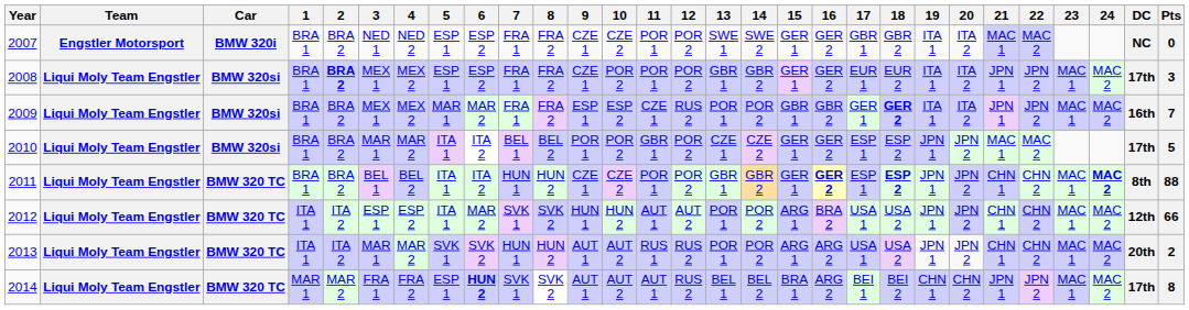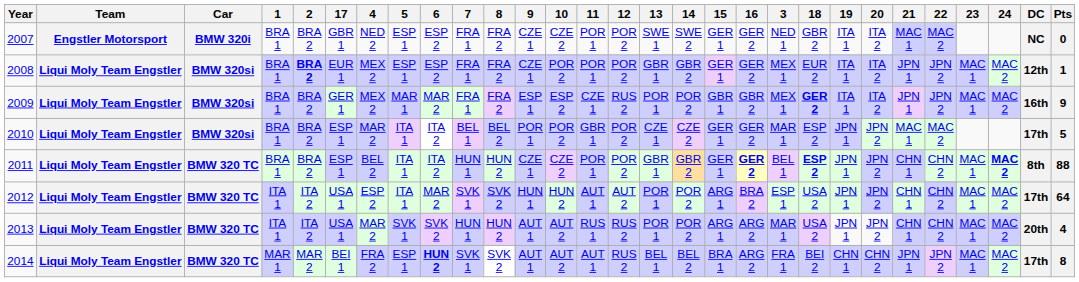 <table class="wikitable" style="text-align:center; font-size:85%">
 <tr>
 <th>Year</th>
 <th>Team</th>
 <th>Car</th>
 <th>1</th>
 <th>2</th>
-<th>3</th>
+<th>17</th>
 <th>4</th>
 <th>5</th>
 <th>6</th>
 <th>7</th>
 <th>8</th>
 <th>9</th>
 <th>10</th>
 <th>11</th>
 <th>12</th>
 <th>13</th>
 <th>14</th>
 <th>15</th>
 <th>16</th>
-<th>17</th>
+<th>3</th>
 <th>18</th>
 <th>19</th>
 <th>20</th>
 <th>21</th>
 <th>22</th>
 <th>23</th>
 <th>24</th>
 <th>DC</th>
 <th>Pts</th>
 </tr>
 <tr>
 <td><a href='#'>2007</a></td>
 <th><a href='#'>Engstler Motorsport</a></th>
 <th><a href='#'>BMW 320i</a></th>
 <td><a href='#'>BRA<br>1</a></td>
 <td><a href='#'>BRA<br>2</a></td>
-<td><a href='#'>NED<br>1</a></td>
+<td><a href='#'>GBR<br>1</a></td>
 <td><a href='#'>NED<br>2</a></td>
 <td><a href='#'>ESP<br>1</a></td>
 <td><a href='#'>ESP<br>2</a></td>
 <td><a href='#'>FRA<br>1</a></td>
 <td><a href='#'>FRA<br>2</a></td>
 <td><a href='#'>CZE<br>1</a></td>
 <td><a href='#'>CZE<br>2</a></td>
 <td><a href='#'>POR<br>1</a></td>
 <td><a href='#'>POR<br>2</a></td>
 <td><a href='#'>SWE<br>1</a></td>
 <td><a href='#'>SWE<br>2</a></td>
 <td><a href='#'>GER<br>1</a></td>
 <td><a href='#'>GER<br>2</a></td>
-<td><a href='#'>GBR<br>1</a></td>
+<td><a href='#'>NED<br>1</a></td>
 <td><a href='#'>GBR<br>2</a></td>
 <td><a href='#'>ITA<br>1</a></td>
 <td><a href='#'>ITA<br>2</a></td>
 <td style="background:#cfcfff;"><a href='#'>MAC<br>1</a><br></td>
 <td style="background:#cfcfff;"><a href='#'>MAC<br>2</a><br></td>
 <td></td>
 <td></td>
 <th>NC</th>
 <th>0</th>
 </tr>
 <tr>
 <td><a href='#'>2008</a></td>
 <th><a href='#'>Liqui Moly Team Engstler</a></th>
 <th><a href='#'>BMW 320si</a></th>
 <td style="background:#cfcfff;"><a href='#'>BRA<br>1</a><br></td>
 <td style="background:#cfcfff;"><strong><a href='#'>BRA<br>2</a><br></strong></td>
-<td style="background:#cfcfff;"><a href='#'>MEX<br>1</a><br></td>
+<td style="background:#cfcfff;"><a href='#'>EUR<br>1</a><br></td>
 <td style="background:#cfcfff;"><a href='#'>MEX<br>2</a><br></td>
 <td style="background:#cfcfff;"><a href='#'>ESP<br>1</a><br></td>
 <td style="background:#cfcfff;"><a href='#'>ESP<br>2</a><br></td>
 <td style="background:#cfcfff;"><a href='#'>FRA<br>1</a><br></td>
 <td style="background:#cfcfff;"><a href='#'>FRA<br>2</a><br></td>
 <td style="background:#cfcfff;"><a href='#'>CZE<br>1</a><br></td>
 <td style="background:#cfcfff;"><a href='#'>POR<br>2</a><br></td>
 <td style="background:#cfcfff;"><a href='#'>POR<br>1</a><br></td>
 <td style="background:#cfcfff;"><a href='#'>POR<br>2</a><br></td>
 <td style="background:#cfcfff;"><a href='#'>GBR<br>1</a><br></td>
 <td style="background:#cfcfff;"><a href='#'>GBR<br>2</a><br></td>
 <td style="background:#efcfff;"><a href='#'>GER<br>1</a><br> </td>
 <td style="background:#cfcfff;"><a href='#'>GER<br>2</a><br></td>
-<td style="background:#cfcfff;"><a href='#'>EUR<br>1</a><br></td>
+<td style="background:#cfcfff;"><a href='#'>MEX<br>1</a><br></td>
 <td style="background:#cfcfff;"><a href='#'>EUR<br>2</a><br></td>
 <td style="background:#cfcfff;"><a href='#'>ITA<br>1</a><br></td>
 <td style="background:#cfcfff;"><a href='#'>ITA<br>2</a><br></td>
 <td style="background:#cfcfff;"><a href='#'>JPN<br>1</a><br></td>
 <td style="background:#cfcfff;"><a href='#'>JPN<br>2</a><br></td>
 <td style="background:#cfcfff;"><a href='#'>MAC<br>1</a><br></td>
 <td style="background:#dfffdf;"><a href='#'>MAC<br>2</a><br></td>
-<th>17th</th>
-<th>3</th>
+<th>12th</th>
+<th>1</th>
 </tr>
 <tr>
 <td><a href='#'>2009</a></td>
 <th><a href='#'>Liqui Moly Team Engstler</a></th>
 <th><a href='#'>BMW 320si</a></th>
 <td style="background:#cfcfff;"><a href='#'>BRA<br>1</a><br></td>
 <td style="background:#cfcfff;"><a href='#'>BRA<br>2</a><br></td>
-<td style="background:#cfcfff;"><a href='#'>MEX<br>1</a><br></td>
+<td style="background:#dfffdf;"><a href='#'>GER<br>1</a><br> </td>
 <td style="background:#cfcfff;"><a href='#'>MEX<br>2</a><br></td>
 <td style="background:#cfcfff;"><a href='#'>MAR<br>1</a><br></td>
 <td style="background:#dfffdf;"><a href='#'>MAR<br>2</a><br></td>
 <td style="background:#dfffdf;"><a href='#'>FRA<br>1</a><br></td>
 <td style="background:#efcfff;"><a href='#'>FRA<br>2</a><br></td>
 <td style="background:#cfcfff;"><a href='#'>ESP<br>1</a><br></td>
 <td style="background:#cfcfff;"><a href='#'>ESP<br>2</a><br></td>
 <td style="background:#cfcfff;"><a href='#'>CZE<br>1</a><br></td>
 <td style="background:#cfcfff;"><a href='#'>RUS<br>2</a><br></td>
 <td style="background:#cfcfff;"><a href='#'>POR<br>1</a><br></td>
 <td style="background:#cfcfff;"><a href='#'>POR<br>2</a><br></td>
 <td style="background:#cfcfff;"><a href='#'>GBR<br>1</a><br></td>
 <td style="background:#cfcfff;"><a href='#'>GBR<br>2</a><br></td>
-<td style="background:#dfffdf;"><a href='#'>GER<br>1</a><br> </td>
+<td style="background:#cfcfff;"><a href='#'>MEX<br>1</a><br></td>
 <td style="background:#cfcfff;"><strong><a href='#'>GER<br>2</a></strong><br></td>
 <td style="background:#cfcfff;"><a href='#'>ITA<br>1</a><br></td>
 <td style="background:#cfcfff;"><a href='#'>ITA<br>2</a><br></td>
 <td style="background:#efcfff;"><a href='#'>JPN<br>1</a><br></td>
 <td style="background:#cfcfff;"><a href='#'>JPN<br>2</a><br></td>
 <td style="background:#cfcfff;"><a href='#'>MAC<br>1</a><br></td>
 <td style="background:#cfcfff;"><a href='#'>MAC<br>2</a><br></td>
 <th>16th</th>
-<th>7</th>
+<th>9</th>
 </tr>
 <tr>
 <td><a href='#'>2010</a></td>
 <th><a href='#'>Liqui Moly Team Engstler</a></th>
 <th><a href='#'>BMW 320si</a></th>
 <td style="background:#cfcfff;"><a href='#'>BRA<br>1</a><br></td>
 <td style="background:#cfcfff;"><a href='#'>BRA<br>2</a><br></td>
-<td style="background:#cfcfff;"><a href='#'>MAR<br>1</a><br></td>
+<td style="background:#cfcfff;"><a href='#'>ESP<br>1</a><br></td>
 <td style="background:#cfcfff;"><a href='#'>MAR<br>2</a><br></td>
 <td style="background:#efcfff;"><a href='#'>ITA<br>1</a><br></td>
 <td style="background:#ffffff;"><a href='#'>ITA<br>2</a><br></td>
 <td style="background:#efcfff;"><a href='#'>BEL<br>1</a><br></td>
 <td style="background:#cfcfff;"><a href='#'>BEL<br>2</a><br></td>
 <td style="background:#cfcfff;"><a href='#'>POR<br>1</a><br></td>
 <td style="background:#cfcfff;"><a href='#'>POR<br>2</a><br></td>
 <td style="background:#cfcfff;"><a href='#'>GBR<br>1</a><br></td>
 <td style="background:#cfcfff;"><a href='#'>POR<br>2</a><br></td>
 <td style="background:#cfcfff;"><a href='#'>CZE<br>1</a><br></td>
 <td style="background:#efcfff;"><a href='#'>CZE<br>2</a><br></td>
 <td style="background:#cfcfff;"><a href='#'>GER<br>1</a><br></td>
 <td style="background:#cfcfff;"><a href='#'>GER<br>2</a><br></td>
-<td style="background:#cfcfff;"><a href='#'>ESP<br>1</a><br></td>
+<td style="background:#cfcfff;"><a href='#'>MAR<br>1</a><br></td>
 <td style="background:#cfcfff;"><a href='#'>ESP<br>2</a><br></td>
 <td style="background:#cfcfff;"><a href='#'>JPN<br>1</a><br></td>
 <td style="background:#dfffdf;"><a href='#'>JPN<br>2</a><br></td>
 <td style="background:#dfffdf;"><a href='#'>MAC<br>1</a><br></td>
 <td style="background:#dfffdf;"><a href='#'>MAC<br>2</a><br></td>
 <td></td>
 <td></td>
 <th>17th</th>
 <th>5</th>
 </tr>
 <tr>
 <td><a href='#'>2011</a></td>
 <th><a href='#'>Liqui Moly Team Engstler</a></th>
 <th><a href='#'>BMW 320 TC</a></th>
 <td style="background:#dfffdf;"><a href='#'>BRA<br>1</a><br></td>
 <td style="background:#dfffdf;"><a href='#'>BRA<br>2</a><br></td>
-<td style="background:#efcfff;"><a href='#'>BEL<br>1</a><br></td>
+<td style="background:#cfcfff;"><a href='#'>ESP<br>1</a><br></td>
 <td style="background:#cfcfff;"><a href='#'>BEL<br>2</a><br></td>
 <td style="background:#dfffdf;"><a href='#'>ITA<br>1</a><br></td>
 <td style="background:#dfffdf;"><a href='#'>ITA<br>2</a><br></td>
 <td style="background:#cfcfff;"><a href='#'>HUN<br>1</a><br></td>
 <td style="background:#dfffdf;"><a href='#'>HUN<br>2</a><br></td>
 <td style="background:#cfcfff;"><a href='#'>CZE<br>1</a><br></td>
 <td style="background:#efcfff;"><a href='#'>CZE<br>2</a><br></td>
 <td style="background:#cfcfff;"><a href='#'>POR<br>1</a><br></td>
 <td style="background:#dfffdf;"><a href='#'>POR<br>2</a><br></td>
 <td style="background:#dfffdf;"><a href='#'>GBR<br>1</a><br></td>
 <td style="background:#ffdf9f;"><a href='#'>GBR<br>2</a><br></td>
 <td style="background:#cfcfff;"><a href='#'>GER<br>1</a><br></td>
 <td style="background:#ffffbf;"><strong><a href='#'>GER<br>2</a></strong><br></td>
-<td style="background:#cfcfff;"><a href='#'>ESP<br>1</a><br></td>
+<td style="background:#efcfff;"><a href='#'>BEL<br>1</a><br></td>
 <td style="background:#dfffdf;"><strong><a href='#'>ESP<br>2</a></strong><br></td>
 <td style="background:#dfffdf;"><a href='#'>JPN<br>1</a><br></td>
 <td style="background:#cfcfff;"><a href='#'>JPN<br>2</a><br></td>
 <td style="background:#cfcfff;"><a href='#'>CHN<br>1</a><br></td>
 <td style="background:#dfffdf;"><a href='#'>CHN<br>2</a><br></td>
 <td style="background:#dfffdf;"><a href='#'>MAC<br>1</a><br></td>
 <td style="background:#dfffdf;"><strong><a href='#'>MAC<br>2</a></strong><br></td>
 <th>8th</th>
 <th>88</th>
 </tr>
 <tr>
 <td><a href='#'>2012</a></td>
 <th><a href='#'>Liqui Moly Team Engstler</a></th>
 <th><a href='#'>BMW 320 TC</a></th>
 <td style="background:#cfcfff;"><a href='#'>ITA<br>1</a><br></td>
 <td style="background:#dfffdf;"><a href='#'>ITA<br>2</a><br></td>
-<td style="background:#dfffdf;"><a href='#'>ESP<br>1</a><br></td>
+<td style="background:#dfffdf;"><a href='#'>USA<br>1</a><br></td>
 <td style="background:#dfffdf;"><a href='#'>ESP<br>2</a><br></td>
 <td style="background:#dfffdf;"><a href='#'>ITA<br>1</a><br></td>
 <td style="background:#dfffdf;"><a href='#'>MAR<br>2</a><br></td>
 <td style="background:#efcfff;"><a href='#'>SVK<br>1</a><br></td>
 <td style="background:#cfcfff;"><a href='#'>SVK<br>2</a><br></td>
 <td style="background:#cfcfff;"><a href='#'>HUN<br>1</a><br></td>
 <td style="background:#dfffdf;"><a href='#'>HUN<br>2</a><br></td>
 <td style="background:#cfcfff;"><a href='#'>AUT<br>1</a><br></td>
 <td style="background:#dfffdf;"><a href='#'>AUT<br>2</a><br></td>
 <td style="background:#cfcfff;"><a href='#'>POR<br>1</a><br></td>
 <td style="background:#dfffdf;"><a href='#'>POR<br>2</a><br></td>
 <td style="background:#CFCFFF;"><a href='#'>ARG<br>1</a><br></td>
 <td style="background:#efcfff;"><a href='#'>BRA<br>2</a><br></td>
-<td style="background:#dfffdf;"><a href='#'>USA<br>1</a><br></td>
+<td style="background:#dfffdf;"><a href='#'>ESP<br>1</a><br></td>
 <td style="background:#dfffdf;"><a href='#'>USA<br>2</a><br></td>
 <td style="background:#dfffdf;"><a href='#'>JPN<br>1</a><br></td>
 <td style="background:#cfcfff;"><a href='#'>JPN<br>2</a><br></td>
 <td style="background:#dfffdf;"><a href='#'>CHN<br>1</a><br></td>
 <td style="background:#cfcfff;"><a href='#'>CHN<br>2</a><br></td>
 <td style="background:#dfffdf;"><a href='#'>MAC<br>1</a><br></td>
 <td style="background:#dfffdf;"><a href='#'>MAC<br>2</a><br></td>
-<th>12th</th>
-<th>66</th>
+<th>17th</th>
+<th>64</th>
 </tr>
 <tr>
 <td><a href='#'>2013</a></td>
 <th><a href='#'>Liqui Moly Team Engstler</a></th>
 <th><a href='#'>BMW 320 TC</a></th>
 <td style="background:#cfcfff;"><a href='#'>ITA<br>1</a><br></td>
 <td style="background:#cfcfff;"><a href='#'>ITA<br>2</a><br></td>
-<td style="background:#cfcfff;"><a href='#'>MAR<br>1</a><br></td>
+<td style="background:#cfcfff;"><a href='#'>USA<br>1</a><br></td>
 <td style="background:#DFFFDF;"><a href='#'>MAR<br>2</a><br></td>
 <td style="background:#cfcfff;"><a href='#'>SVK<br>1</a><br></td>
 <td style="background:#efcfff;"><a href='#'>SVK<br>2</a><br></td>
 <td style="background:#cfcfff;"><a href='#'>HUN<br>1</a><br></td>
 <td style="background:#efcfff;"><a href='#'>HUN<br>2</a><br></td>
 <td style="background:#cfcfff;"><a href='#'>AUT<br>1</a><br></td>
 <td style="background:#cfcfff;"><a href='#'>AUT<br>2</a><br></td>
 <td style="background:#cfcfff;"><a href='#'>RUS<br>1</a><br></td>
 <td style="background:#cfcfff;"><a href='#'>RUS<br>2</a><br></td>
 <td style="background:#cfcfff;"><a href='#'>POR<br>1</a><br></td>
 <td style="background:#cfcfff;"><a href='#'>POR<br>2</a><br></td>
 <td style="background:#cfcfff;"><a href='#'>ARG<br>1</a><br></td>
 <td style="background:#cfcfff;"><a href='#'>ARG<br>2</a><br></td>
-<td style="background:#cfcfff;"><a href='#'>USA<br>1</a><br></td>
+<td style="background:#cfcfff;"><a href='#'>MAR<br>1</a><br></td>
 <td style="background:#efcfff;"><a href='#'>USA<br>2</a><br></td>
 <td><a href='#'>JPN<br>1</a></td>
 <td><a href='#'>JPN<br>2</a></td>
 <td style="background:#cfcfff;"><a href='#'>CHN<br>1</a><br></td>
 <td style="background:#cfcfff;"><a href='#'>CHN<br>2</a><br></td>
 <td style="background:#cfcfff;"><a href='#'>MAC<br>1</a><br></td>
 <td style="background:#cfcfff;"><a href='#'>MAC<br>2</a><br></td>
 <th>20th</th>
-<th>2</th>
+<th>4</th>
 </tr>
 <tr>
 <td><a href='#'>2014</a></td>
 <th><a href='#'>Liqui Moly Team Engstler</a></th>
 <th><a href='#'>BMW 320 TC</a></th>
 <td style="background:#CFCFFF;"><a href='#'>MAR<br>1</a><br></td>
 <td style="background:#DFFFDF;"><a href='#'>MAR<br>2</a><br></td>
-<td style="background:#CFCFFF;"><a href='#'>FRA<br>1</a><br></td>
+<td style="background:#DFFFDF;"><a href='#'>BEI<br>1</a><br></td>
 <td style="background:#CFCFFF;"><a href='#'>FRA<br>2</a><br></td>
 <td style="background:#cfcfff;"><a href='#'>ESP<br>1</a><br></td>
 <td style="background:#CFCFFF;"><strong><a href='#'>HUN<br>2</a><br></strong></td>
 <td style="background:#CFCFFF;"><a href='#'>SVK<br>1</a><br></td>
 <td style="background:#FFFFFF;"><a href='#'>SVK<br>2</a><br></td>
 <td style="background:#CFCFFF;"><a href='#'>AUT<br>1</a><br></td>
 <td style="background:#CFCFFF;"><a href='#'>AUT<br>2</a><br></td>
 <td style="background:#cfcfff;"><a href='#'>AUT<br>1</a><br></td>
 <td style="background:#CFCFFF;"><a href='#'>RUS<br>2</a><br></td>
 <td style="background:#CFCFFF;"><a href='#'>BEL<br>1</a><br></td>
 <td style="background:#CFCFFF;"><a href='#'>BEL<br>2</a><br></td>
 <td style="background:#cfcfff;"><a href='#'>BRA<br>1</a><br></td>
 <td style="background:#CFCFFF;"><a href='#'>ARG<br>2</a><br></td>
-<td style="background:#DFFFDF;"><a href='#'>BEI<br>1</a><br></td>
+<td style="background:#CFCFFF;"><a href='#'>FRA<br>1</a><br></td>
 <td style="background:#CFCFFF;"><a href='#'>BEI<br>2</a><br></td>
 <td style="background:#CFCFFF;"><a href='#'>CHN<br>1</a><br></td>
 <td style="background:#CFCFFF;"><a href='#'>CHN<br>2</a><br></td>
 <td style="background:#CFCFFF;"><a href='#'>JPN<br>1</a><br></td>
 <td style="background:#EFCFFF;"><a href='#'>JPN<br>2</a><br></td>
 <td style="background:#CFCFFF;"><a href='#'>MAC<br>1</a><br></td>
 <td style="background:#DFFFDF;"><a href='#'>MAC<br>2</a><br></td>
 <th>17th</th>
 <th>8</th>
 </tr>
 </table>
